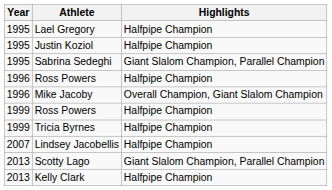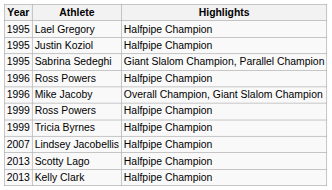 <table class="wikitable">
 <tr>
 <th>Year</th>
 <th>Athlete</th>
 <th>Highlights</th>
 </tr>
 <tr>
 <td>1995</td>
 <td>Lael Gregory</td>
 <td>Halfpipe Champion</td>
 </tr>
 <tr>
 <td>1995</td>
 <td>Justin Koziol</td>
 <td>Halfpipe Champion</td>
 </tr>
 <tr>
 <td>1995</td>
 <td>Sabrina Sedeghi</td>
 <td>Giant Slalom Champion, Parallel Champion</td>
 </tr>
 <tr>
 <td>1996</td>
 <td>Ross Powers</td>
 <td>Halfpipe Champion</td>
 </tr>
 <tr>
 <td>1996</td>
 <td>Mike Jacoby</td>
 <td>Overall Champion, Giant Slalom Champion</td>
 </tr>
 <tr>
 <td>1999</td>
 <td>Ross Powers</td>
 <td>Halfpipe Champion</td>
 </tr>
 <tr>
 <td>1999</td>
 <td>Tricia Byrnes</td>
 <td>Halfpipe Champion</td>
 </tr>
 <tr>
 <td>2007</td>
 <td>Lindsey Jacobellis</td>
 <td>Halfpipe Champion</td>
 </tr>
 <tr>
 <td>2013</td>
 <td>Scotty Lago</td>
-<td>Giant Slalom Champion, Parallel Champion</td>
+<td>Halfpipe Champion</td>
 </tr>
 <tr>
 <td>2013</td>
 <td>Kelly Clark</td>
 <td>Halfpipe Champion</td>
 </tr>
 </table>
